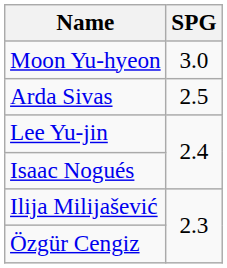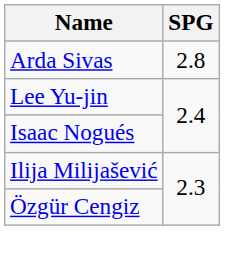 <table class=wikitable>
 <tr>
 <th>Name</th>
 <th>SPG</th>
 </tr>
 <tr>
-<td> <a href='#'>Moon Yu-hyeon</a></td>
-<td align=center>3.0</td>
-</tr>
-<tr>
 <td> <a href='#'>Arda Sivas</a></td>
-<td align=center>2.5</td>
+<td align=center>2.8</td>
 </tr>
 <tr>
 <td> <a href='#'>Lee Yu-jin</a></td>
 <td align=center rowspan=2>2.4</td>
 </tr>
 <tr>
 <td> <a href='#'>Isaac Nogués</a></td>
 </tr>
 <tr>
 <td> <a href='#'>Ilija Milijašević</a></td>
 <td align=center rowspan=2>2.3</td>
 </tr>
 <tr>
 <td> <a href='#'>Özgür Cengiz</a></td>
 </tr>
 </table>
